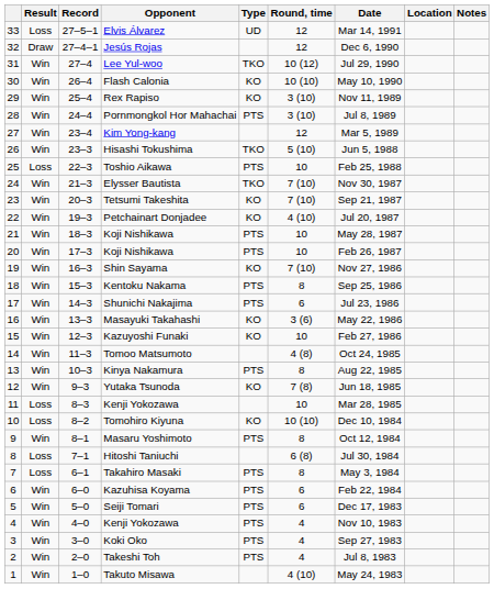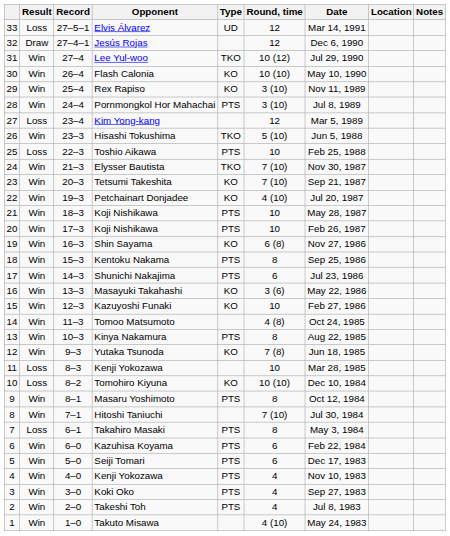 <table class="wikitable" style="text-align:center">
 <tr>
 <th></th>
 <th>Result</th>
 <th>Record</th>
 <th>Opponent</th>
 <th>Type</th>
 <th>Round, time</th>
 <th>Date</th>
 <th>Location</th>
 <th>Notes</th>
 </tr>
 <tr>
 <td>33</td>
 <td>Loss</td>
 <td>27–5–1</td>
 <td align=left><a href='#'>Elvis Álvarez</a></td>
 <td>UD</td>
 <td>12</td>
 <td>Mar 14, 1991</td>
 <td align=left></td>
 <td align=left></td>
 </tr>
 <tr>
 <td>32</td>
 <td>Draw</td>
 <td>27–4–1</td>
 <td align=left><a href='#'>Jesús Rojas</a></td>
 <td></td>
 <td>12</td>
 <td>Dec 6, 1990</td>
 <td align=left></td>
 <td align=left></td>
 </tr>
 <tr>
 <td>31</td>
 <td>Win</td>
 <td>27–4</td>
 <td align=left><a href='#'>Lee Yul-woo</a></td>
 <td>TKO</td>
 <td>10 (12)</td>
 <td>Jul 29, 1990</td>
 <td align=left></td>
 <td align=left></td>
 </tr>
 <tr>
 <td>30</td>
 <td>Win</td>
 <td>26–4</td>
 <td align=left>Flash Calonia</td>
 <td>KO</td>
 <td>10 (10)</td>
 <td>May 10, 1990</td>
 <td align=left></td>
 <td></td>
 </tr>
 <tr>
 <td>29</td>
 <td>Win</td>
 <td>25–4</td>
 <td align=left>Rex Rapiso</td>
 <td>KO</td>
 <td>3 (10)</td>
 <td>Nov 11, 1989</td>
 <td align=left></td>
 <td></td>
 </tr>
 <tr>
 <td>28</td>
 <td>Win</td>
 <td>24–4</td>
 <td align=left>Pornmongkol Hor Mahachai</td>
 <td>PTS</td>
 <td>3 (10)</td>
 <td>Jul 8, 1989</td>
 <td align=left></td>
 <td></td>
 </tr>
 <tr>
 <td>27</td>
-<td>Win</td>
+<td>Loss</td>
 <td>23–4</td>
 <td align=left><a href='#'>Kim Yong-kang</a></td>
 <td></td>
 <td>12</td>
 <td>Mar 5, 1989</td>
 <td align=left></td>
 <td align=left></td>
 </tr>
 <tr>
 <td>26</td>
 <td>Win</td>
 <td>23–3</td>
 <td align=left>Hisashi Tokushima</td>
 <td>TKO</td>
 <td>5 (10)</td>
 <td>Jun 5, 1988</td>
 <td align=left></td>
 <td align=left></td>
 </tr>
 <tr>
 <td>25</td>
 <td>Loss</td>
 <td>22–3</td>
 <td align=left>Toshio Aikawa</td>
 <td>PTS</td>
 <td>10</td>
 <td>Feb 25, 1988</td>
 <td align=left></td>
 <td align=left></td>
 </tr>
 <tr>
 <td>24</td>
 <td>Win</td>
 <td>21–3</td>
 <td align=left>Elysser Bautista</td>
 <td>TKO</td>
 <td>7 (10)</td>
 <td>Nov 30, 1987</td>
 <td align=left></td>
 <td></td>
 </tr>
 <tr>
 <td>23</td>
 <td>Win</td>
 <td>20–3</td>
 <td align=left>Tetsumi Takeshita</td>
 <td>KO</td>
 <td>7 (10)</td>
 <td>Sep 21, 1987</td>
 <td align=left></td>
 <td align=left></td>
 </tr>
 <tr>
 <td>22</td>
 <td>Win</td>
 <td>19–3</td>
 <td align=left>Petchainart Donjadee</td>
 <td>KO</td>
 <td>4 (10)</td>
 <td>Jul 20, 1987</td>
 <td align=left></td>
 <td></td>
 </tr>
 <tr>
 <td>21</td>
 <td>Win</td>
 <td>18–3</td>
 <td align=left>Koji Nishikawa</td>
 <td>PTS</td>
 <td>10</td>
 <td>May 28, 1987</td>
 <td align=left></td>
 <td align=left></td>
 </tr>
 <tr>
 <td>20</td>
 <td>Win</td>
 <td>17–3</td>
 <td align=left>Koji Nishikawa</td>
 <td>PTS</td>
 <td>10</td>
 <td>Feb 26, 1987</td>
 <td align=left></td>
 <td align=left></td>
 </tr>
 <tr>
 <td>19</td>
 <td>Win</td>
 <td>16–3</td>
 <td align=left>Shin Sayama</td>
 <td>KO</td>
-<td>7 (10)</td>
+<td>6 (8)</td>
 <td>Nov 27, 1986</td>
 <td align=left></td>
 <td></td>
 </tr>
 <tr>
 <td>18</td>
 <td>Win</td>
 <td>15–3</td>
 <td align=left>Kentoku Nakama</td>
 <td>PTS</td>
 <td>8</td>
 <td>Sep 25, 1986</td>
 <td align=left></td>
 <td></td>
 </tr>
 <tr>
 <td>17</td>
 <td>Win</td>
 <td>14–3</td>
 <td align=left>Shunichi Nakajima</td>
 <td>PTS</td>
 <td>6</td>
 <td>Jul 23, 1986</td>
 <td align=left></td>
 <td></td>
 </tr>
 <tr>
 <td>16</td>
 <td>Win</td>
 <td>13–3</td>
 <td align=left>Masayuki Takahashi</td>
 <td>KO</td>
 <td>3 (6)</td>
 <td>May 22, 1986</td>
 <td align=left></td>
 <td></td>
 </tr>
 <tr>
 <td>15</td>
 <td>Win</td>
 <td>12–3</td>
 <td align=left>Kazuyoshi Funaki</td>
 <td>KO</td>
 <td>10</td>
 <td>Feb 27, 1986</td>
 <td align=left></td>
 <td></td>
 </tr>
 <tr>
 <td>14</td>
 <td>Win</td>
 <td>11–3</td>
 <td align=left>Tomoo Matsumoto</td>
 <td></td>
 <td>4 (8)</td>
 <td>Oct 24, 1985</td>
 <td align=left></td>
 <td></td>
 </tr>
 <tr>
 <td>13</td>
 <td>Win</td>
 <td>10–3</td>
 <td align=left>Kinya Nakamura</td>
 <td>PTS</td>
 <td>8</td>
 <td>Aug 22, 1985</td>
 <td align=left></td>
 <td></td>
 </tr>
 <tr>
 <td>12</td>
 <td>Win</td>
 <td>9–3</td>
 <td align=left>Yutaka Tsunoda</td>
 <td>KO</td>
 <td>7 (8)</td>
 <td>Jun 18, 1985</td>
 <td align=left></td>
 <td></td>
 </tr>
 <tr>
 <td>11</td>
 <td>Loss</td>
 <td>8–3</td>
 <td align=left>Kenji Yokozawa</td>
 <td></td>
 <td>10</td>
 <td>Mar 28, 1985</td>
 <td align=left></td>
 <td></td>
 </tr>
 <tr>
 <td>10</td>
 <td>Loss</td>
 <td>8–2</td>
 <td align=left>Tomohiro Kiyuna</td>
 <td>KO</td>
 <td>10 (10)</td>
 <td>Dec 10, 1984</td>
 <td align=left></td>
 <td></td>
 </tr>
 <tr>
 <td>9</td>
 <td>Win</td>
 <td>8–1</td>
 <td align=left>Masaru Yoshimoto</td>
 <td>PTS</td>
 <td>8</td>
 <td>Oct 12, 1984</td>
 <td align=left></td>
 <td></td>
 </tr>
 <tr>
 <td>8</td>
-<td>Loss</td>
+<td>Win</td>
 <td>7–1</td>
 <td align=left>Hitoshi Taniuchi</td>
 <td></td>
-<td>6 (8)</td>
+<td>7 (10)</td>
 <td>Jul 30, 1984</td>
 <td align=left></td>
 <td></td>
 </tr>
 <tr>
 <td>7</td>
 <td>Loss</td>
 <td>6–1</td>
 <td align=left>Takahiro Masaki</td>
 <td>PTS</td>
 <td>8</td>
 <td>May 3, 1984</td>
 <td align=left></td>
 <td></td>
 </tr>
 <tr>
 <td>6</td>
 <td>Win</td>
 <td>6–0</td>
 <td align=left>Kazuhisa Koyama</td>
 <td>PTS</td>
 <td>6</td>
 <td>Feb 22, 1984</td>
 <td align=left></td>
 <td></td>
 </tr>
 <tr>
 <td>5</td>
 <td>Win</td>
 <td>5–0</td>
 <td align=left>Seiji Tomari</td>
 <td>PTS</td>
 <td>6</td>
 <td>Dec 17, 1983</td>
 <td align=left></td>
 <td></td>
 </tr>
 <tr>
 <td>4</td>
 <td>Win</td>
 <td>4–0</td>
 <td align=left>Kenji Yokozawa</td>
 <td>PTS</td>
 <td>4</td>
 <td>Nov 10, 1983</td>
 <td align=left></td>
 <td></td>
 </tr>
 <tr>
 <td>3</td>
 <td>Win</td>
 <td>3–0</td>
 <td align=left>Koki Oko</td>
 <td>PTS</td>
 <td>4</td>
 <td>Sep 27, 1983</td>
 <td align=left></td>
 <td></td>
 </tr>
 <tr>
 <td>2</td>
 <td>Win</td>
 <td>2–0</td>
 <td align=left>Takeshi Toh</td>
 <td>PTS</td>
 <td>4</td>
 <td>Jul 8, 1983</td>
 <td align=left></td>
 <td></td>
 </tr>
 <tr>
 <td>1</td>
 <td>Win</td>
 <td>1–0</td>
 <td align=left>Takuto Misawa</td>
 <td></td>
 <td>4 (10)</td>
 <td>May 24, 1983</td>
 <td align=left></td>
 <td></td>
 </tr>
 </table>
